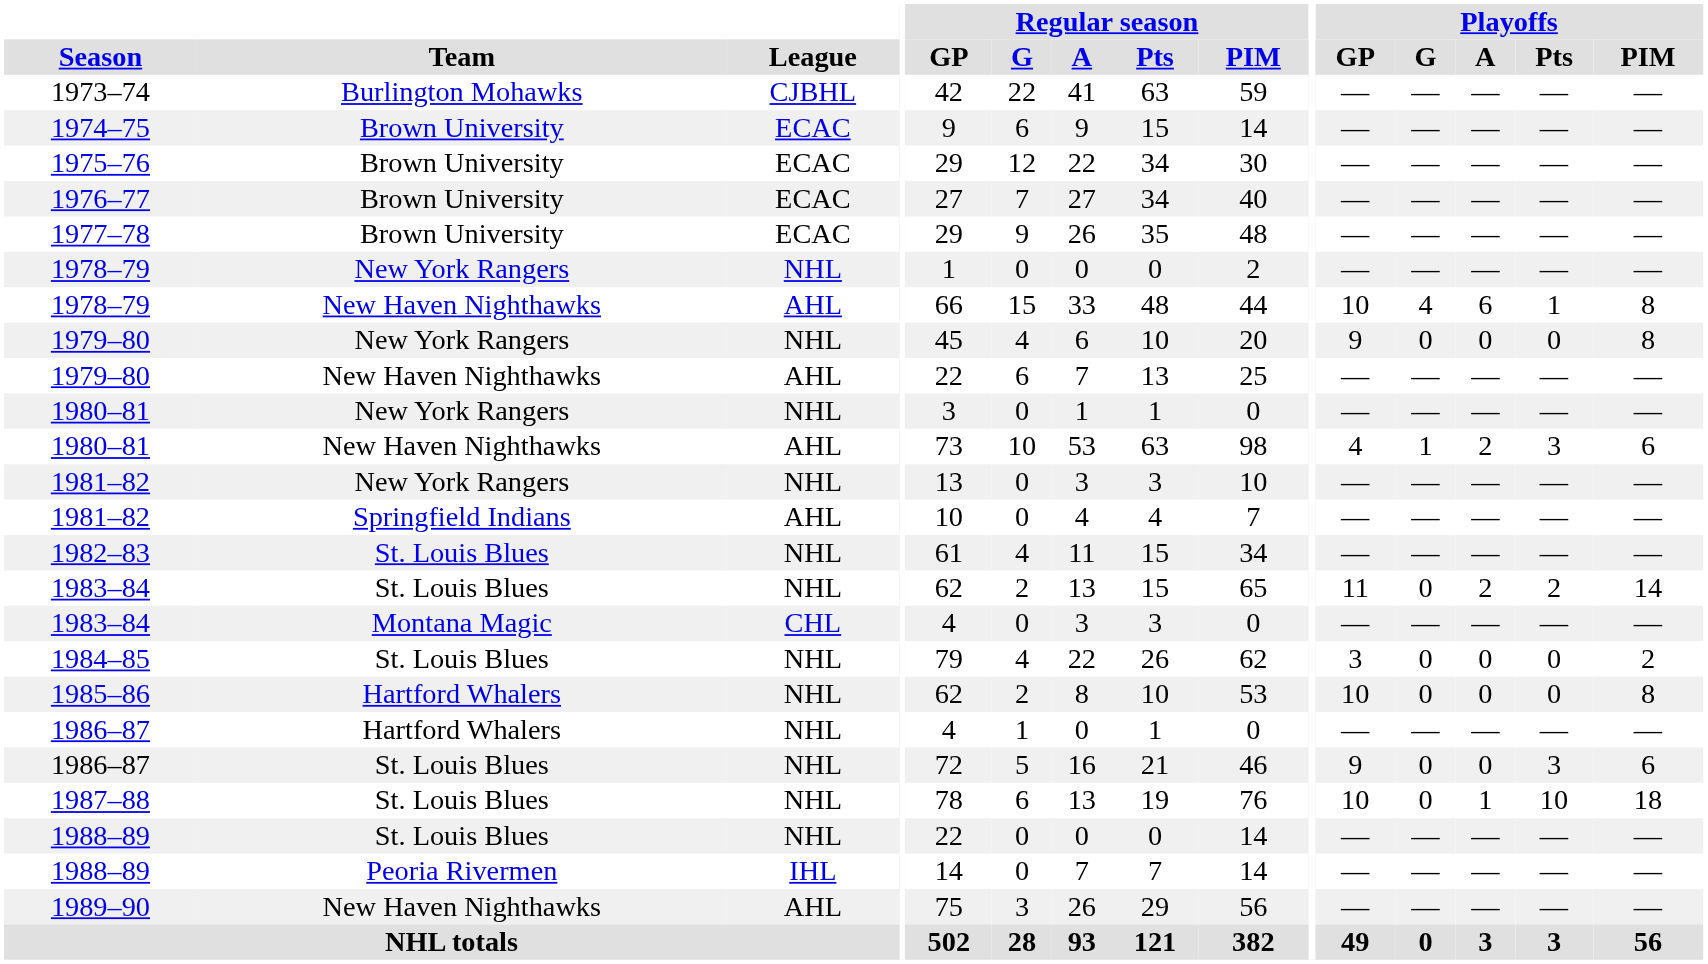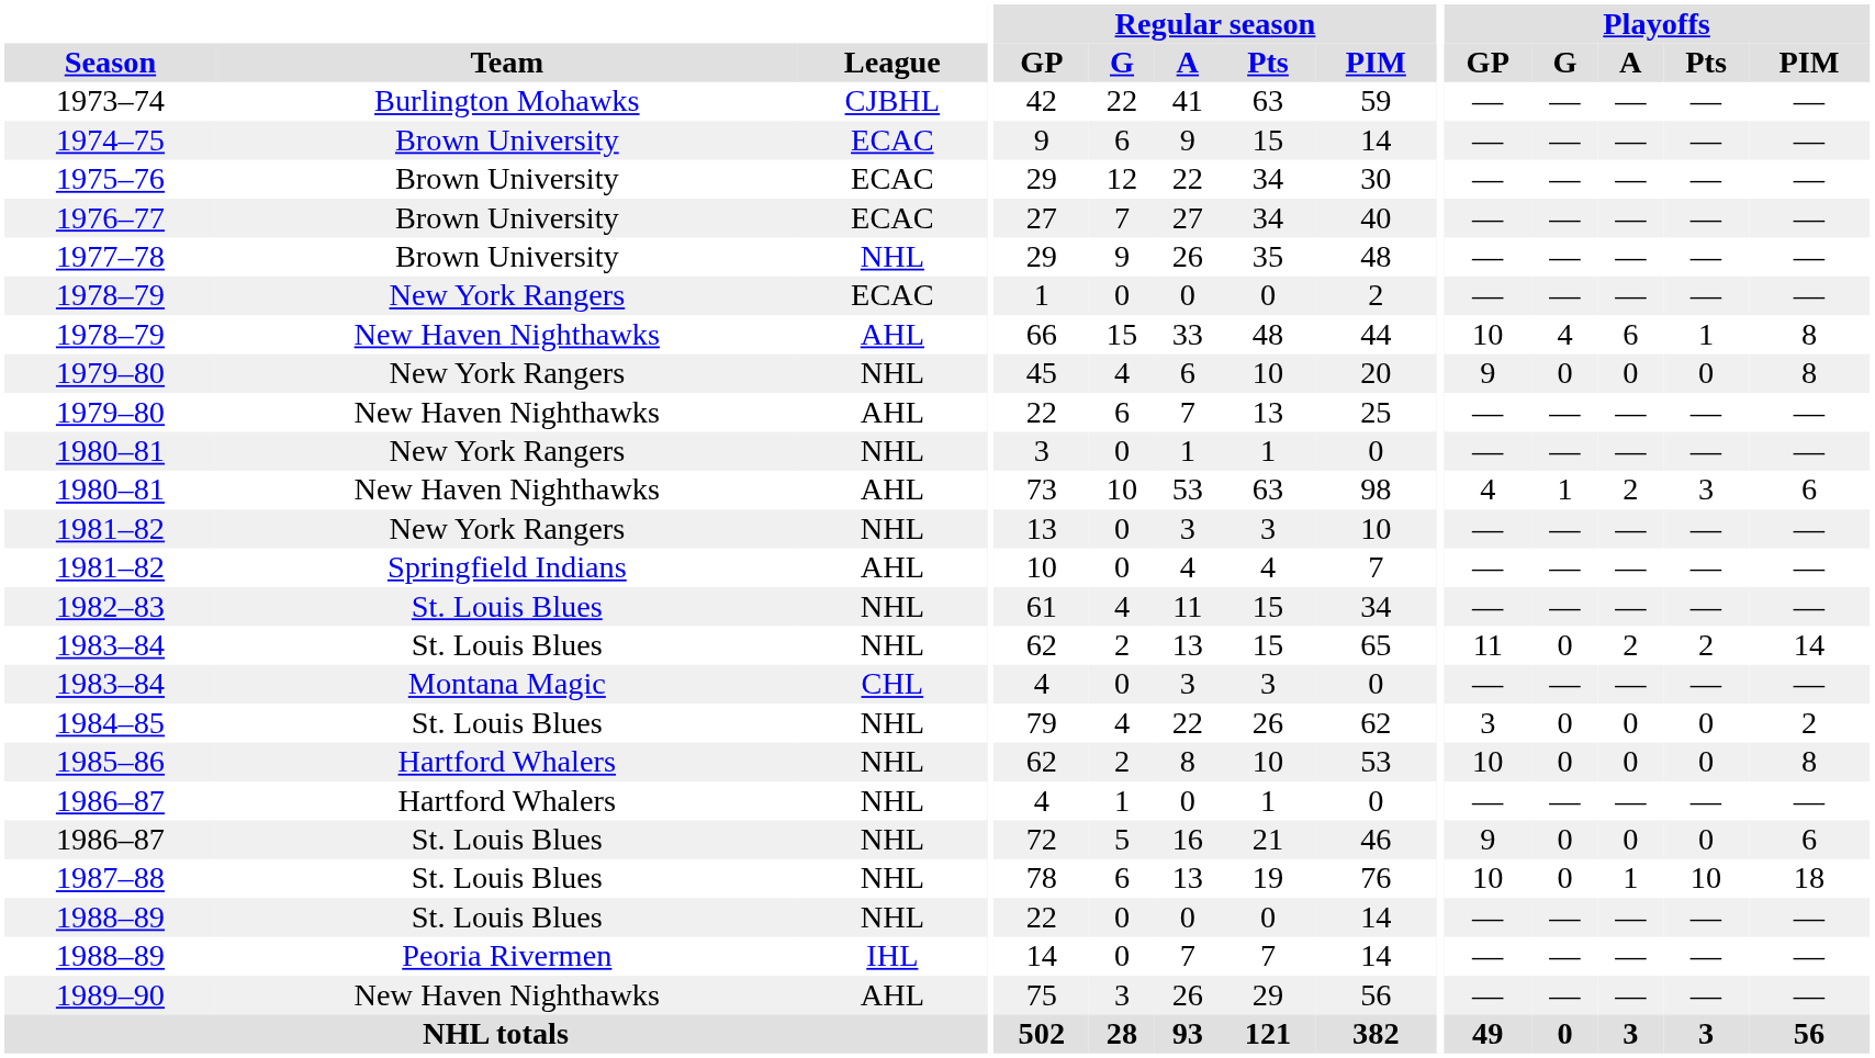 <table border="0" cellpadding="1" cellspacing="0" style="text-align:center; width:60em">
 <tr bgcolor="#e0e0e0">
 <th colspan="3" bgcolor="#ffffff"></th>
 <th rowspan="100" bgcolor="#ffffff"></th>
 <th colspan="5"><a href='#'>Regular season</a></th>
 <th rowspan="100" bgcolor="#ffffff"></th>
 <th colspan="5"><a href='#'>Playoffs</a></th>
 </tr>
 <tr bgcolor="#e0e0e0">
 <th><a href='#'>Season</a></th>
 <th>Team</th>
 <th>League</th>
 <th>GP</th>
 <th><a href='#'>G</a></th>
 <th><a href='#'>A</a></th>
 <th><a href='#'>Pts</a></th>
 <th><a href='#'>PIM</a></th>
 <th>GP</th>
 <th>G</th>
 <th>A</th>
 <th>Pts</th>
 <th>PIM</th>
 </tr>
 <tr>
 <td>1973–74</td>
 <td><a href='#'>Burlington Mohawks</a></td>
 <td><a href='#'>CJBHL</a></td>
 <td>42</td>
 <td>22</td>
 <td>41</td>
 <td>63</td>
 <td>59</td>
 <td>—</td>
 <td>—</td>
 <td>—</td>
 <td>—</td>
 <td>—</td>
 </tr>
 <tr bgcolor="#f0f0f0">
 <td><a href='#'>1974–75</a></td>
 <td><a href='#'>Brown University</a></td>
 <td><a href='#'>ECAC</a></td>
 <td>9</td>
 <td>6</td>
 <td>9</td>
 <td>15</td>
 <td>14</td>
 <td>—</td>
 <td>—</td>
 <td>—</td>
 <td>—</td>
 <td>—</td>
 </tr>
 <tr>
 <td><a href='#'>1975–76</a></td>
 <td>Brown University</td>
 <td>ECAC</td>
 <td>29</td>
 <td>12</td>
 <td>22</td>
 <td>34</td>
 <td>30</td>
 <td>—</td>
 <td>—</td>
 <td>—</td>
 <td>—</td>
 <td>—</td>
 </tr>
 <tr bgcolor="#f0f0f0">
 <td><a href='#'>1976–77</a></td>
 <td>Brown University</td>
 <td>ECAC</td>
 <td>27</td>
 <td>7</td>
 <td>27</td>
 <td>34</td>
 <td>40</td>
 <td>—</td>
 <td>—</td>
 <td>—</td>
 <td>—</td>
 <td>—</td>
 </tr>
 <tr>
 <td><a href='#'>1977–78</a></td>
 <td>Brown University</td>
-<td>ECAC</td>
+<td><a href='#'>NHL</a></td>
 <td>29</td>
 <td>9</td>
 <td>26</td>
 <td>35</td>
 <td>48</td>
 <td>—</td>
 <td>—</td>
 <td>—</td>
 <td>—</td>
 <td>—</td>
 </tr>
 <tr bgcolor="#f0f0f0">
 <td><a href='#'>1978–79</a></td>
 <td><a href='#'>New York Rangers</a></td>
-<td><a href='#'>NHL</a></td>
+<td>ECAC</td>
 <td>1</td>
 <td>0</td>
 <td>0</td>
 <td>0</td>
 <td>2</td>
 <td>—</td>
 <td>—</td>
 <td>—</td>
 <td>—</td>
 <td>—</td>
 </tr>
 <tr>
 <td><a href='#'>1978–79</a></td>
 <td><a href='#'>New Haven Nighthawks</a></td>
 <td><a href='#'>AHL</a></td>
 <td>66</td>
 <td>15</td>
 <td>33</td>
 <td>48</td>
 <td>44</td>
 <td>10</td>
 <td>4</td>
 <td>6</td>
 <td>1</td>
 <td>8</td>
 </tr>
 <tr bgcolor="#f0f0f0">
 <td><a href='#'>1979–80</a></td>
 <td>New York Rangers</td>
 <td>NHL</td>
 <td>45</td>
 <td>4</td>
 <td>6</td>
 <td>10</td>
 <td>20</td>
 <td>9</td>
 <td>0</td>
 <td>0</td>
 <td>0</td>
 <td>8</td>
 </tr>
 <tr>
 <td><a href='#'>1979–80</a></td>
 <td>New Haven Nighthawks</td>
 <td>AHL</td>
 <td>22</td>
 <td>6</td>
 <td>7</td>
 <td>13</td>
 <td>25</td>
 <td>—</td>
 <td>—</td>
 <td>—</td>
 <td>—</td>
 <td>—</td>
 </tr>
 <tr bgcolor="#f0f0f0">
 <td><a href='#'>1980–81</a></td>
 <td>New York Rangers</td>
 <td>NHL</td>
 <td>3</td>
 <td>0</td>
 <td>1</td>
 <td>1</td>
 <td>0</td>
 <td>—</td>
 <td>—</td>
 <td>—</td>
 <td>—</td>
 <td>—</td>
 </tr>
 <tr>
 <td><a href='#'>1980–81</a></td>
 <td>New Haven Nighthawks</td>
 <td>AHL</td>
 <td>73</td>
 <td>10</td>
 <td>53</td>
 <td>63</td>
 <td>98</td>
 <td>4</td>
 <td>1</td>
 <td>2</td>
 <td>3</td>
 <td>6</td>
 </tr>
 <tr bgcolor="#f0f0f0">
 <td><a href='#'>1981–82</a></td>
 <td>New York Rangers</td>
 <td>NHL</td>
 <td>13</td>
 <td>0</td>
 <td>3</td>
 <td>3</td>
 <td>10</td>
 <td>—</td>
 <td>—</td>
 <td>—</td>
 <td>—</td>
 <td>—</td>
 </tr>
 <tr>
 <td><a href='#'>1981–82</a></td>
 <td><a href='#'>Springfield Indians</a></td>
 <td>AHL</td>
 <td>10</td>
 <td>0</td>
 <td>4</td>
 <td>4</td>
 <td>7</td>
 <td>—</td>
 <td>—</td>
 <td>—</td>
 <td>—</td>
 <td>—</td>
 </tr>
 <tr bgcolor="#f0f0f0">
 <td><a href='#'>1982–83</a></td>
 <td><a href='#'>St. Louis Blues</a></td>
 <td>NHL</td>
 <td>61</td>
 <td>4</td>
 <td>11</td>
 <td>15</td>
 <td>34</td>
 <td>—</td>
 <td>—</td>
 <td>—</td>
 <td>—</td>
 <td>—</td>
 </tr>
 <tr>
 <td><a href='#'>1983–84</a></td>
 <td>St. Louis Blues</td>
 <td>NHL</td>
 <td>62</td>
 <td>2</td>
 <td>13</td>
 <td>15</td>
 <td>65</td>
 <td>11</td>
 <td>0</td>
 <td>2</td>
 <td>2</td>
 <td>14</td>
 </tr>
 <tr bgcolor="#f0f0f0">
 <td><a href='#'>1983–84</a></td>
 <td><a href='#'>Montana Magic</a></td>
 <td><a href='#'>CHL</a></td>
 <td>4</td>
 <td>0</td>
 <td>3</td>
 <td>3</td>
 <td>0</td>
 <td>—</td>
 <td>—</td>
 <td>—</td>
 <td>—</td>
 <td>—</td>
 </tr>
 <tr>
 <td><a href='#'>1984–85</a></td>
 <td>St. Louis Blues</td>
 <td>NHL</td>
 <td>79</td>
 <td>4</td>
 <td>22</td>
 <td>26</td>
 <td>62</td>
 <td>3</td>
 <td>0</td>
 <td>0</td>
 <td>0</td>
 <td>2</td>
 </tr>
 <tr bgcolor="#f0f0f0">
 <td><a href='#'>1985–86</a></td>
 <td><a href='#'>Hartford Whalers</a></td>
 <td>NHL</td>
 <td>62</td>
 <td>2</td>
 <td>8</td>
 <td>10</td>
 <td>53</td>
 <td>10</td>
 <td>0</td>
 <td>0</td>
 <td>0</td>
 <td>8</td>
 </tr>
 <tr>
 <td><a href='#'>1986–87</a></td>
 <td>Hartford Whalers</td>
 <td>NHL</td>
 <td>4</td>
 <td>1</td>
 <td>0</td>
 <td>1</td>
 <td>0</td>
 <td>—</td>
 <td>—</td>
 <td>—</td>
 <td>—</td>
 <td>—</td>
 </tr>
 <tr bgcolor="#f0f0f0">
 <td>1986–87</td>
 <td>St. Louis Blues</td>
 <td>NHL</td>
 <td>72</td>
 <td>5</td>
 <td>16</td>
 <td>21</td>
 <td>46</td>
 <td>9</td>
 <td>0</td>
 <td>0</td>
-<td>3</td>
+<td>0</td>
 <td>6</td>
 </tr>
 <tr>
 <td><a href='#'>1987–88</a></td>
 <td>St. Louis Blues</td>
 <td>NHL</td>
 <td>78</td>
 <td>6</td>
 <td>13</td>
 <td>19</td>
 <td>76</td>
 <td>10</td>
 <td>0</td>
 <td>1</td>
 <td>10</td>
 <td>18</td>
 </tr>
 <tr bgcolor="#f0f0f0">
 <td><a href='#'>1988–89</a></td>
 <td>St. Louis Blues</td>
 <td>NHL</td>
 <td>22</td>
 <td>0</td>
 <td>0</td>
 <td>0</td>
 <td>14</td>
 <td>—</td>
 <td>—</td>
 <td>—</td>
 <td>—</td>
 <td>—</td>
 </tr>
 <tr>
 <td><a href='#'>1988–89</a></td>
 <td><a href='#'>Peoria Rivermen</a></td>
 <td><a href='#'>IHL</a></td>
 <td>14</td>
 <td>0</td>
 <td>7</td>
 <td>7</td>
 <td>14</td>
 <td>—</td>
 <td>—</td>
 <td>—</td>
 <td>—</td>
 <td>—</td>
 </tr>
 <tr bgcolor="#f0f0f0">
 <td><a href='#'>1989–90</a></td>
 <td>New Haven Nighthawks</td>
 <td>AHL</td>
 <td>75</td>
 <td>3</td>
 <td>26</td>
 <td>29</td>
 <td>56</td>
 <td>—</td>
 <td>—</td>
 <td>—</td>
 <td>—</td>
 <td>—</td>
 </tr>
 <tr bgcolor="#e0e0e0">
 <th colspan="3">NHL totals</th>
 <th>502</th>
 <th>28</th>
 <th>93</th>
 <th>121</th>
 <th>382</th>
 <th>49</th>
 <th>0</th>
 <th>3</th>
 <th>3</th>
 <th>56</th>
 </tr>
 </table>
